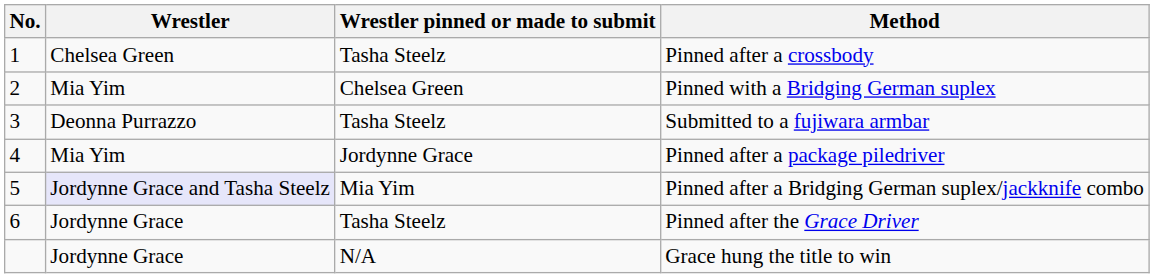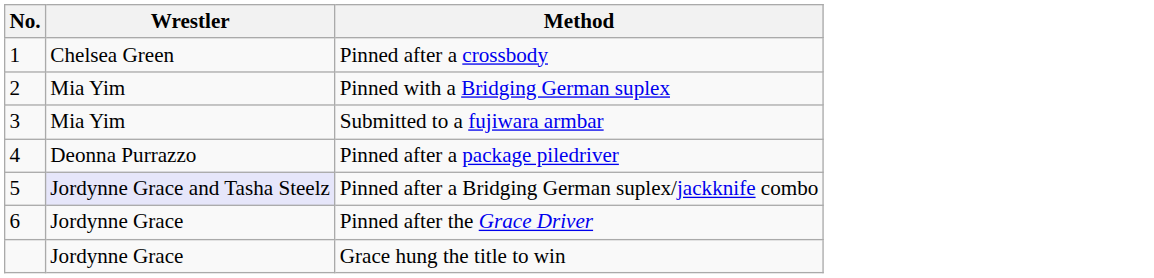 <table class="wikitable sortable">
 <tr>
 <th>No.</th>
 <th>Wrestler</th>
-<th>Wrestler pinned or made to submit</th>
 <th>Method</th>
 </tr>
 <tr>
 <td>1</td>
 <td>Chelsea Green</td>
-<td>Tasha Steelz</td>
 <td>Pinned after a <a href='#'>crossbody</a></td>
 </tr>
 <tr>
 <td>2</td>
 <td>Mia Yim</td>
-<td>Chelsea Green</td>
 <td>Pinned with a <a href='#'>Bridging German suplex</a></td>
 </tr>
 <tr>
 <td>3</td>
-<td>Deonna Purrazzo</td>
-<td>Tasha Steelz</td>
+<td>Mia Yim</td>
 <td>Submitted to a <a href='#'>fujiwara armbar</a></td>
 </tr>
 <tr>
 <td>4</td>
-<td>Mia Yim</td>
-<td>Jordynne Grace</td>
+<td>Deonna Purrazzo</td>
 <td>Pinned after a <a href='#'>package piledriver</a></td>
 </tr>
 <tr>
 <td>5</td>
 <td style="background: lavender;">Jordynne Grace and Tasha Steelz</td>
-<td>Mia Yim</td>
 <td>Pinned after a Bridging German suplex/<a href='#'>jackknife</a> combo</td>
 </tr>
 <tr>
 <td>6</td>
 <td>Jordynne Grace</td>
-<td>Tasha Steelz</td>
 <td>Pinned after the <a href='#'><em>Grace Driver</em></a></td>
 </tr>
 <tr>
 <td></td>
 <td>Jordynne Grace</td>
-<td>N/A</td>
 <td>Grace hung the title to win</td>
 </tr>
 </table>
